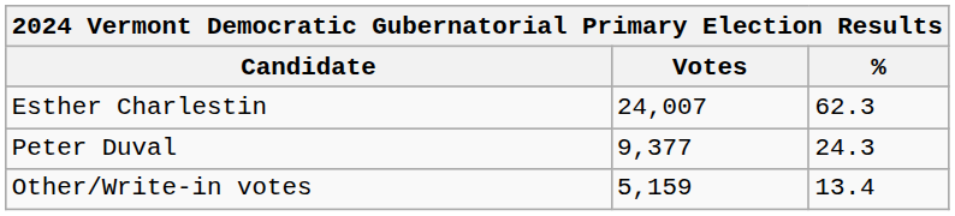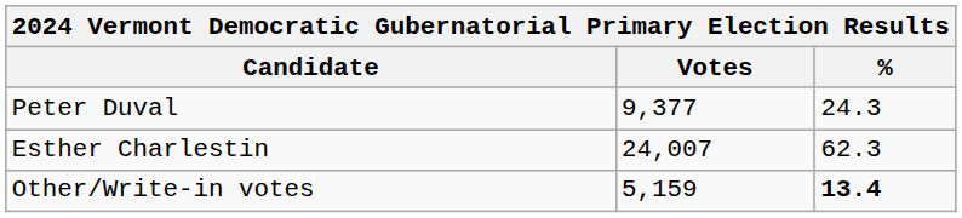 <table class="wikitable">
 <tr>
 <th colspan="3">2024 Vermont Democratic Gubernatorial Primary Election Results</th>
 </tr>
 <tr>
 <th>Candidate</th>
 <th>Votes</th>
 <th>%</th>
 </tr>
 <tr>
+<td>Peter Duval</td>
+<td>9,377</td>
+<td>24.3</td>
+</tr>
+<tr>
 <td>Esther Charlestin</td>
 <td>24,007</td>
 <td>62.3</td>
 </tr>
 <tr>
-<td>Peter Duval</td>
-<td>9,377</td>
-<td>24.3</td>
-</tr>
-<tr>
 <td>Other/Write-in votes</td>
 <td>5,159</td>
-<td>13.4</td>
+<td><strong>13.4</strong></td>
 </tr>
 </table>
